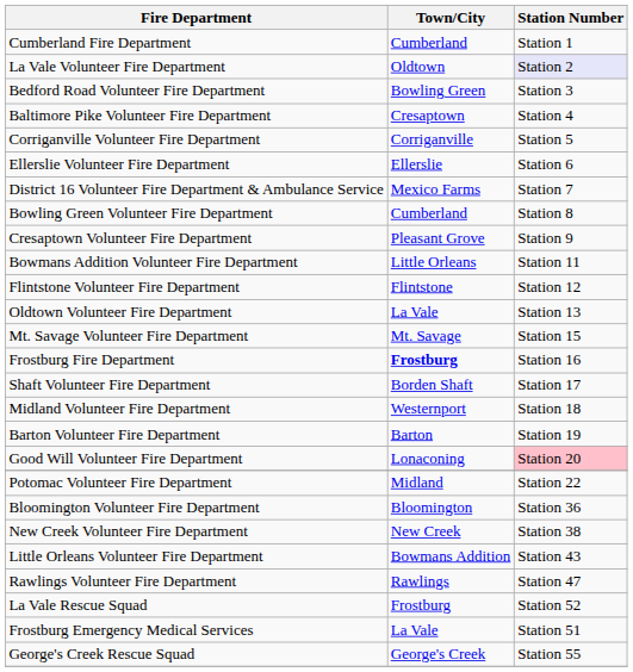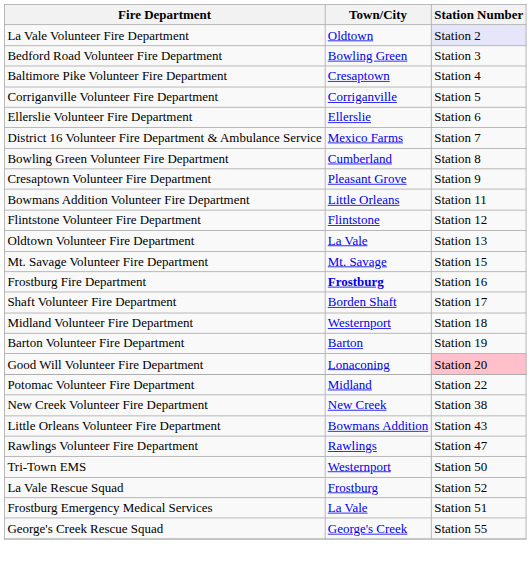 <table class="wikitable">
 <tr>
 <th>Fire Department</th>
 <th>Town/City</th>
 <th>Station Number</th>
-</tr>
-<tr>
-<td>Cumberland Fire Department</td>
-<td><a href='#'>Cumberland</a></td>
-<td>Station 1</td>
 </tr>
 <tr>
 <td>La Vale Volunteer Fire Department</td>
 <td><a href='#'>Oldtown</a></td>
 <td style="background: lavender;">Station 2</td>
 </tr>
 <tr>
 <td>Bedford Road Volunteer Fire Department</td>
 <td><a href='#'>Bowling Green</a></td>
 <td>Station 3</td>
 </tr>
 <tr>
 <td>Baltimore Pike Volunteer Fire Department</td>
 <td><a href='#'>Cresaptown</a></td>
 <td>Station 4</td>
 </tr>
 <tr>
 <td>Corriganville Volunteer Fire Department</td>
 <td><a href='#'>Corriganville</a></td>
 <td>Station 5</td>
 </tr>
 <tr>
 <td>Ellerslie Volunteer Fire Department</td>
 <td><a href='#'>Ellerslie</a></td>
 <td>Station 6</td>
 </tr>
 <tr>
 <td>District 16 Volunteer Fire Department & Ambulance Service</td>
 <td><a href='#'>Mexico Farms</a></td>
 <td>Station 7</td>
 </tr>
 <tr>
 <td>Bowling Green Volunteer Fire Department</td>
 <td><a href='#'>Cumberland</a></td>
 <td>Station 8</td>
 </tr>
 <tr>
 <td>Cresaptown Volunteer Fire Department</td>
 <td><a href='#'>Pleasant Grove</a></td>
 <td>Station 9</td>
 </tr>
 <tr>
 <td>Bowmans Addition Volunteer Fire Department</td>
 <td><a href='#'>Little Orleans</a></td>
 <td>Station 11</td>
 </tr>
 <tr>
 <td>Flintstone Volunteer Fire Department</td>
 <td><a href='#'>Flintstone</a></td>
 <td>Station 12</td>
 </tr>
 <tr>
 <td>Oldtown Volunteer Fire Department</td>
 <td><a href='#'>La Vale</a></td>
 <td>Station 13</td>
 </tr>
 <tr>
 <td>Mt. Savage Volunteer Fire Department</td>
 <td><a href='#'>Mt. Savage</a></td>
 <td>Station 15</td>
 </tr>
 <tr>
 <td>Frostburg Fire Department</td>
 <td><strong><a href='#'>Frostburg</a></strong></td>
 <td>Station 16</td>
 </tr>
 <tr>
 <td>Shaft Volunteer Fire Department</td>
 <td><a href='#'>Borden Shaft</a></td>
 <td>Station 17</td>
 </tr>
 <tr>
 <td>Midland Volunteer Fire Department</td>
 <td><a href='#'>Westernport</a></td>
 <td>Station 18</td>
 </tr>
 <tr>
 <td>Barton Volunteer Fire Department</td>
 <td><a href='#'>Barton</a></td>
 <td>Station 19</td>
 </tr>
 <tr>
 <td>Good Will Volunteer Fire Department</td>
 <td><a href='#'>Lonaconing</a></td>
 <td style="background: pink;">Station 20</td>
 </tr>
 <tr>
 </tr>
 <tr>
 <td>Potomac Volunteer Fire Department</td>
 <td><a href='#'>Midland</a></td>
 <td>Station 22</td>
 </tr>
 <tr>
-<td>Bloomington Volunteer Fire Department</td>
-<td><a href='#'>Bloomington</a></td>
-<td>Station 36</td>
-</tr>
-<tr>
 <td>New Creek Volunteer Fire Department</td>
 <td><a href='#'>New Creek</a></td>
 <td>Station 38</td>
 </tr>
 <tr>
 <td>Little Orleans Volunteer Fire Department</td>
 <td><a href='#'>Bowmans Addition</a></td>
 <td>Station 43</td>
 </tr>
 <tr>
 <td>Rawlings Volunteer Fire Department</td>
 <td><a href='#'>Rawlings</a></td>
 <td>Station 47</td>
+</tr>
+<tr>
+<td>Tri-Town EMS</td>
+<td><a href='#'>Westernport</a></td>
+<td>Station 50</td>
 </tr>
 <tr>
 <td>La Vale Rescue Squad</td>
 <td><a href='#'>Frostburg</a></td>
 <td>Station 52</td>
 </tr>
 <tr>
 <td>Frostburg Emergency Medical Services</td>
 <td><a href='#'>La Vale</a></td>
 <td>Station 51</td>
 </tr>
 <tr>
 <td>George's Creek Rescue Squad</td>
 <td><a href='#'>George's Creek</a></td>
 <td>Station 55</td>
 </tr>
 <tr>
 </tr>
 </table>
